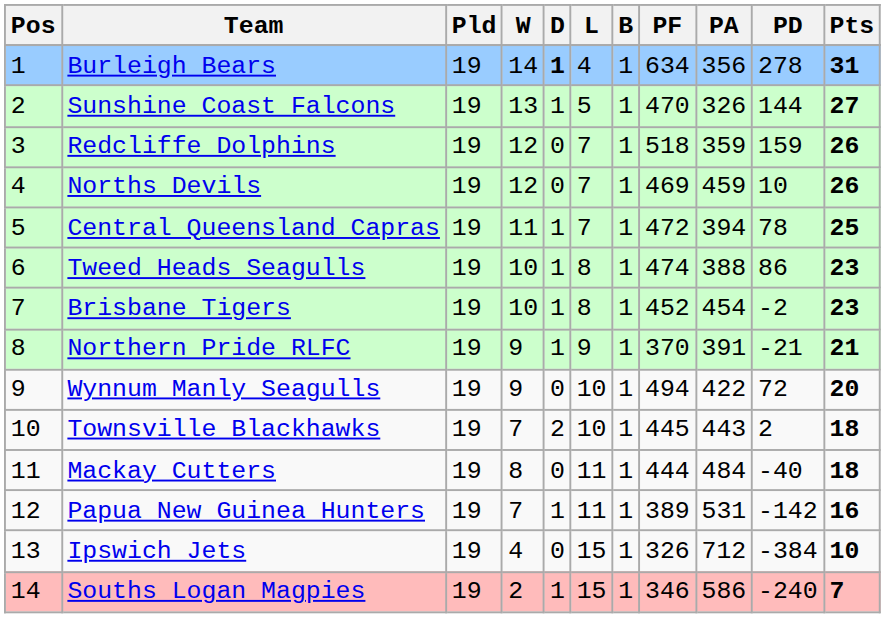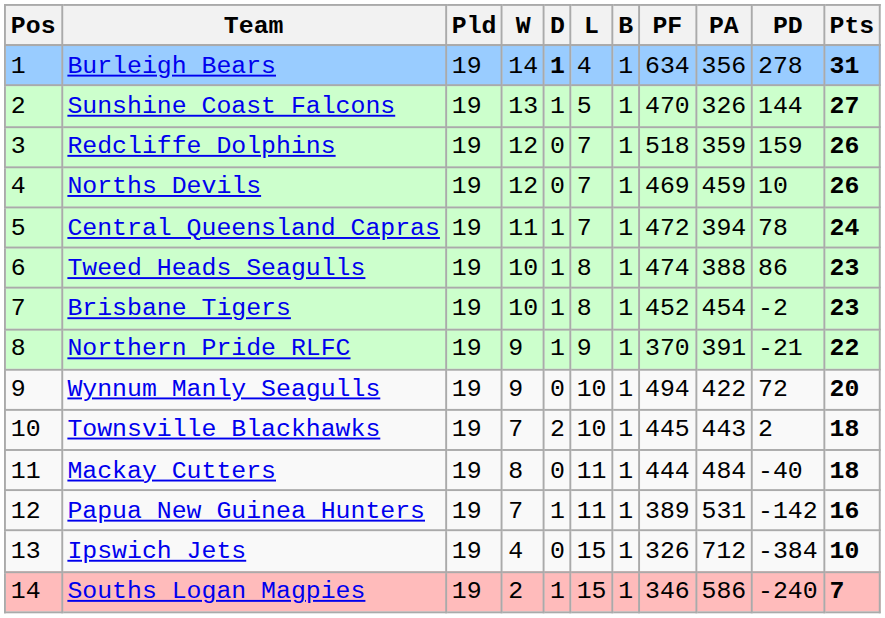 <table class="wikitable">
 <tr>
 <th>Pos</th>
 <th>Team</th>
 <th>Pld</th>
 <th>W</th>
 <th>D</th>
 <th>L</th>
 <th>B</th>
 <th>PF</th>
 <th>PA</th>
 <th>PD</th>
 <th>Pts</th>
 </tr>
 <tr>
 </tr>
 <tr>
 <td style="background: #99ccff;">1</td>
 <td style="background: #99ccff;"> <a href='#'>Burleigh Bears</a></td>
 <td style="background: #99ccff;">19</td>
 <td style="background: #99ccff;">14</td>
 <td style="background: #99ccff;"><strong>1</strong></td>
 <td style="background: #99ccff;">4</td>
 <td style="background: #99ccff;">1</td>
 <td style="background: #99ccff;">634</td>
 <td style="background: #99ccff;">356</td>
 <td style="background: #99ccff;">278</td>
 <td style="background: #99ccff;"><strong>31</strong></td>
 </tr>
 <tr>
 <td style="background: #ccffcc;">2</td>
 <td style="background: #ccffcc;"> <a href='#'>Sunshine Coast Falcons</a></td>
 <td style="background: #ccffcc;">19</td>
 <td style="background: #ccffcc;">13</td>
 <td style="background: #ccffcc;">1</td>
 <td style="background: #ccffcc;">5</td>
 <td style="background: #ccffcc;">1</td>
 <td style="background: #ccffcc;">470</td>
 <td style="background: #ccffcc;">326</td>
 <td style="background: #ccffcc;">144</td>
 <td style="background: #ccffcc;"><strong>27</strong></td>
 </tr>
 <tr>
 <td style="background: #ccffcc;">3</td>
 <td style="background: #ccffcc;"> <a href='#'>Redcliffe Dolphins</a></td>
 <td style="background: #ccffcc;">19</td>
 <td style="background: #ccffcc;">12</td>
 <td style="background: #ccffcc;">0</td>
 <td style="background: #ccffcc;">7</td>
 <td style="background: #ccffcc;">1</td>
 <td style="background: #ccffcc;">518</td>
 <td style="background: #ccffcc;">359</td>
 <td style="background: #ccffcc;">159</td>
 <td style="background: #ccffcc;"><strong>26</strong></td>
 </tr>
 <tr>
 <td style="background: #ccffcc;">4</td>
 <td style="background: #ccffcc;"> <a href='#'>Norths Devils</a></td>
 <td style="background: #ccffcc;">19</td>
 <td style="background: #ccffcc;">12</td>
 <td style="background: #ccffcc;">0</td>
 <td style="background: #ccffcc;">7</td>
 <td style="background: #ccffcc;">1</td>
 <td style="background: #ccffcc;">469</td>
 <td style="background: #ccffcc;">459</td>
 <td style="background: #ccffcc;">10</td>
 <td style="background: #ccffcc;"><strong>26</strong></td>
 </tr>
 <tr>
 <td style="background: #ccffcc;">5</td>
 <td style="background: #ccffcc;">  <a href='#'>Central Queensland Capras</a></td>
 <td style="background: #ccffcc;">19</td>
 <td style="background: #ccffcc;">11</td>
 <td style="background: #ccffcc;">1</td>
 <td style="background: #ccffcc;">7</td>
 <td style="background: #ccffcc;">1</td>
 <td style="background: #ccffcc;">472</td>
 <td style="background: #ccffcc;">394</td>
 <td style="background: #ccffcc;">78</td>
-<td style="background: #ccffcc;"><strong>25</strong></td>
+<td style="background: #ccffcc;"><strong>24</strong></td>
 </tr>
 <tr>
 <td style="background: #ccffcc;">6</td>
 <td style="background: #ccffcc;"> <a href='#'>Tweed Heads Seagulls</a></td>
 <td style="background: #ccffcc;">19</td>
 <td style="background: #ccffcc;">10</td>
 <td style="background: #ccffcc;">1</td>
 <td style="background: #ccffcc;">8</td>
 <td style="background: #ccffcc;">1</td>
 <td style="background: #ccffcc;">474</td>
 <td style="background: #ccffcc;">388</td>
 <td style="background: #ccffcc;">86</td>
 <td style="background: #ccffcc;"><strong>23</strong></td>
 </tr>
 <tr>
 <td style="background: #ccffcc;">7</td>
 <td style="background: #ccffcc;"> <a href='#'>Brisbane Tigers</a></td>
 <td style="background: #ccffcc;">19</td>
 <td style="background: #ccffcc;">10</td>
 <td style="background: #ccffcc;">1</td>
 <td style="background: #ccffcc;">8</td>
 <td style="background: #ccffcc;">1</td>
 <td style="background: #ccffcc;">452</td>
 <td style="background: #ccffcc;">454</td>
 <td style="background: #ccffcc;">-2</td>
 <td style="background: #ccffcc;"><strong>23</strong></td>
 </tr>
 <tr>
 <td style="background: #ccffcc;">8</td>
 <td style="background: #ccffcc;"> <a href='#'>Northern Pride RLFC</a></td>
 <td style="background: #ccffcc;">19</td>
 <td style="background: #ccffcc;">9</td>
 <td style="background: #ccffcc;">1</td>
 <td style="background: #ccffcc;">9</td>
 <td style="background: #ccffcc;">1</td>
 <td style="background: #ccffcc;">370</td>
 <td style="background: #ccffcc;">391</td>
 <td style="background: #ccffcc;">-21</td>
-<td style="background: #ccffcc;"><strong>21</strong></td>
+<td style="background: #ccffcc;"><strong>22</strong></td>
 </tr>
 <tr>
 <td>9</td>
 <td> <a href='#'>Wynnum Manly Seagulls</a></td>
 <td>19</td>
 <td>9</td>
 <td>0</td>
 <td>10</td>
 <td>1</td>
 <td>494</td>
 <td>422</td>
 <td>72</td>
 <td><strong>20</strong></td>
 </tr>
 <tr>
 <td>10</td>
 <td> <a href='#'>Townsville Blackhawks</a></td>
 <td>19</td>
 <td>7</td>
 <td>2</td>
 <td>10</td>
 <td>1</td>
 <td>445</td>
 <td>443</td>
 <td>2</td>
 <td><strong>18</strong></td>
 </tr>
 <tr>
 <td>11</td>
 <td> <a href='#'>Mackay Cutters</a></td>
 <td>19</td>
 <td>8</td>
 <td>0</td>
 <td>11</td>
 <td>1</td>
 <td>444</td>
 <td>484</td>
 <td>-40</td>
 <td><strong>18</strong></td>
 </tr>
 <tr>
 <td>12</td>
 <td> <a href='#'>Papua New Guinea Hunters</a></td>
 <td>19</td>
 <td>7</td>
 <td>1</td>
 <td>11</td>
 <td>1</td>
 <td>389</td>
 <td>531</td>
 <td>-142</td>
 <td><strong>16</strong></td>
 </tr>
 <tr>
 <td>13</td>
 <td> <a href='#'>Ipswich Jets</a></td>
 <td>19</td>
 <td>4</td>
 <td>0</td>
 <td>15</td>
 <td>1</td>
 <td>326</td>
 <td>712</td>
 <td>-384</td>
 <td><strong>10</strong></td>
 </tr>
 <tr>
 <td style="background: #ffbbbb;">14</td>
 <td style="background: #ffbbbb;"> <a href='#'>Souths Logan Magpies</a></td>
 <td style="background: #ffbbbb;">19</td>
 <td style="background: #ffbbbb;">2</td>
 <td style="background: #ffbbbb;">1</td>
 <td style="background: #ffbbbb;">15</td>
 <td style="background: #ffbbbb;">1</td>
 <td style="background: #ffbbbb;">346</td>
 <td style="background: #ffbbbb;">586</td>
 <td style="background: #ffbbbb;">-240</td>
 <td style="background: #ffbbbb;"><strong>7</strong></td>
 </tr>
 </table>
